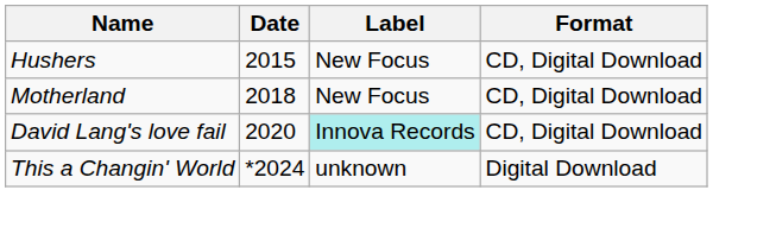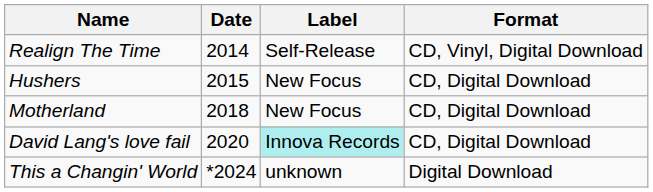 <table class="wikitable">
 <tr>
 <th>Name</th>
 <th>Date</th>
 <th>Label</th>
 <th>Format</th>
+</tr>
+<tr>
+<td><em>Realign The Time</em></td>
+<td>2014</td>
+<td>Self-Release</td>
+<td>CD, Vinyl, Digital Download</td>
 </tr>
 <tr>
 <td><em>Hushers</em></td>
 <td>2015</td>
 <td>New Focus</td>
 <td>CD, Digital Download</td>
 </tr>
 <tr>
 <td><em>Motherland</em></td>
 <td>2018</td>
 <td>New Focus</td>
 <td>CD, Digital Download</td>
 </tr>
 <tr>
 <td><em>David Lang's love fail</em></td>
 <td>2020</td>
 <td style="background: paleturquoise;">Innova Records</td>
 <td>CD, Digital Download</td>
 </tr>
 <tr>
 <td><em>This a Changin' World</em></td>
 <td>*2024</td>
 <td>unknown</td>
 <td>Digital Download</td>
 </tr>
 </table>
